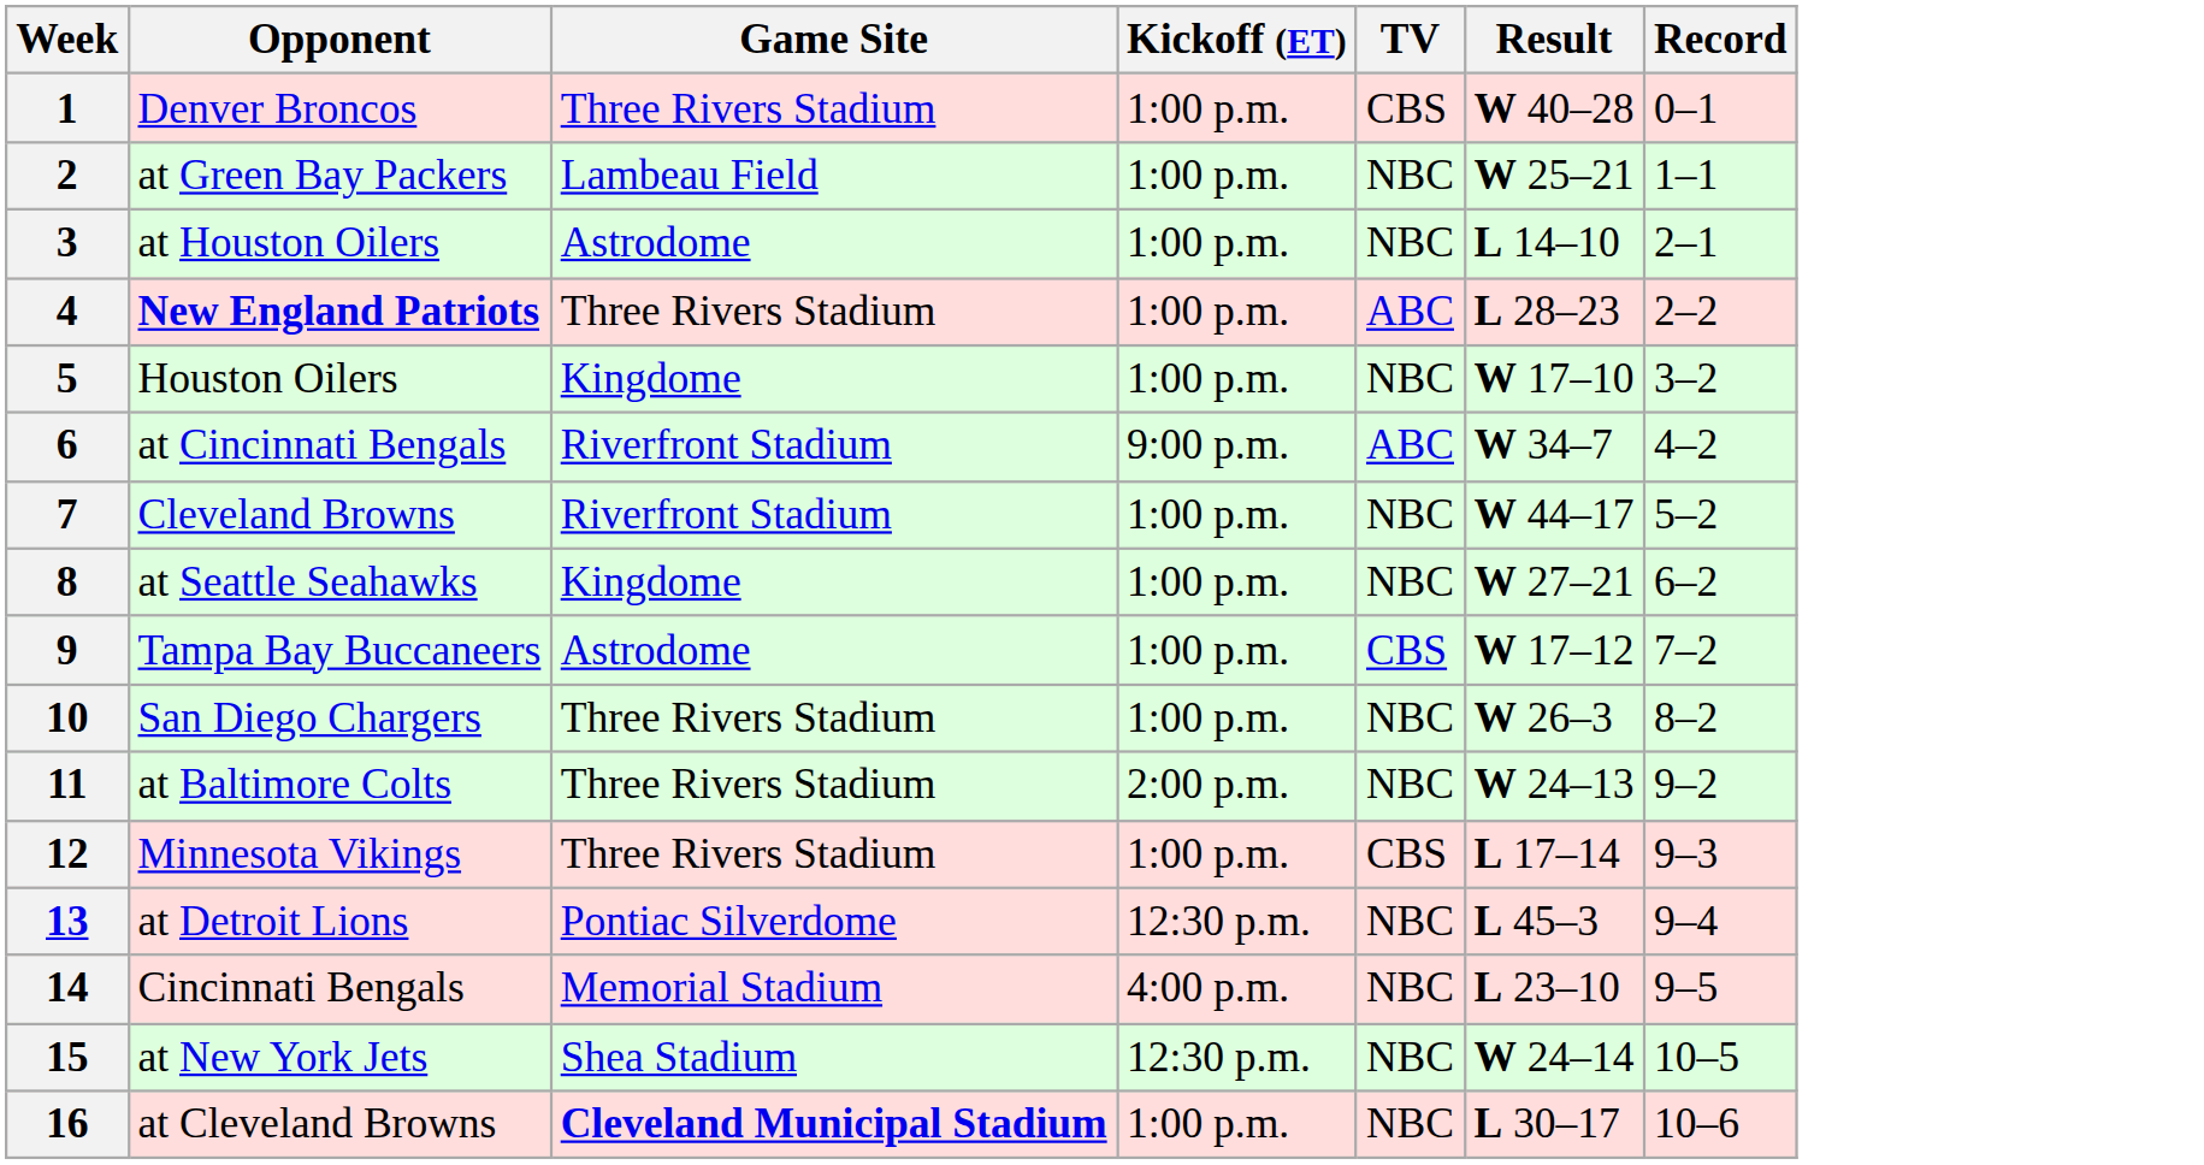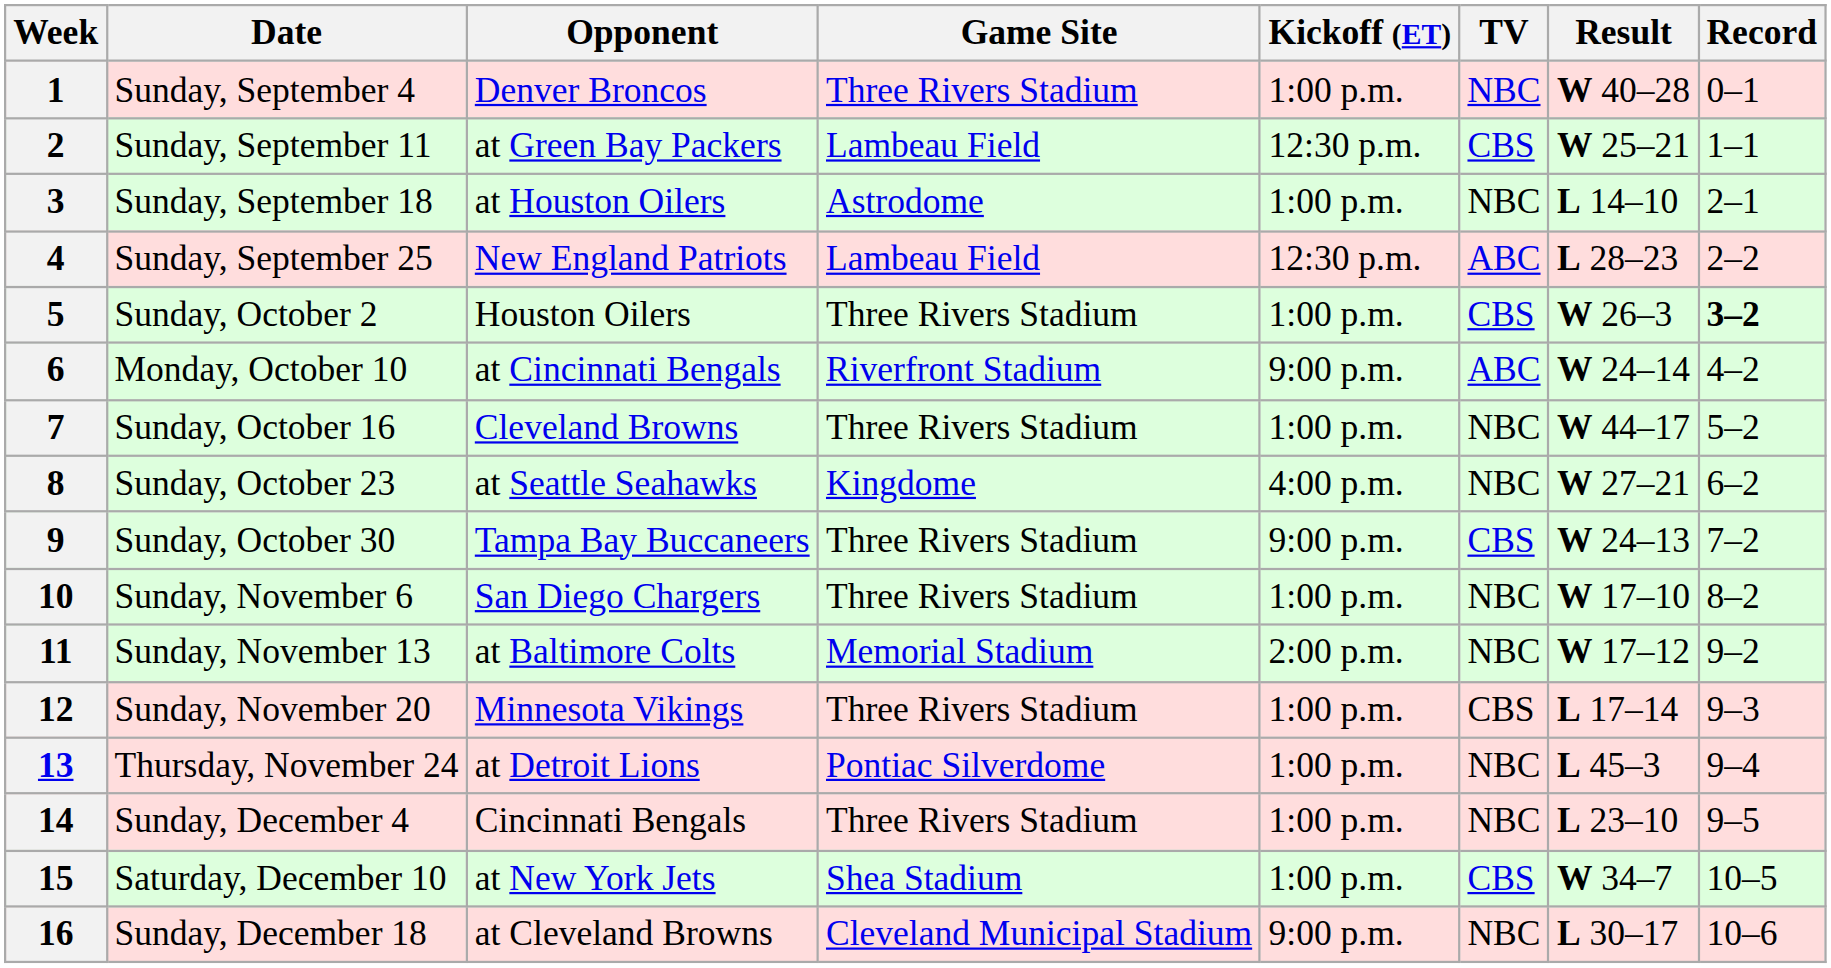 <table class="wikitable">
 <tr>
 <th>Week</th>
+<th>Date</th>
 <th>Opponent</th>
 <th>Game Site</th>
 <th>Kickoff <small>(<a href='#'>ET</a>)</small></th>
 <th>TV</th>
 <th>Result</th>
 <th>Record</th>
 </tr>
 <tr style="background:#ffdddd;">
 <th>1</th>
+<td>Sunday, September 4</td>
 <td><a href='#'>Denver Broncos</a></td>
 <td><a href='#'>Three Rivers Stadium</a></td>
 <td>1:00 p.m.</td>
-<td>CBS</td>
+<td><a href='#'>NBC</a></td>
 <td><strong>W</strong> 40–28</td>
 <td>0–1</td>
 </tr>
 <tr style="background: #ddffdd;">
 <th>2</th>
+<td>Sunday, September 11</td>
 <td>at <a href='#'>Green Bay Packers</a></td>
 <td><a href='#'>Lambeau Field</a></td>
-<td>1:00 p.m.</td>
-<td>NBC</td>
+<td>12:30 p.m.</td>
+<td><a href='#'>CBS</a></td>
 <td><strong>W</strong> 25–21</td>
 <td>1–1</td>
 </tr>
 <tr style="background: #ddffdd;">
 <th>3</th>
+<td>Sunday, September 18</td>
 <td>at <a href='#'>Houston Oilers</a></td>
 <td><a href='#'>Astrodome</a></td>
 <td>1:00 p.m.</td>
 <td>NBC</td>
 <td><strong>L</strong> 14–10</td>
 <td>2–1</td>
 </tr>
 <tr style="background:#ffdddd;">
 <th>4</th>
-<td><strong><a href='#'>New England Patriots</a></strong></td>
-<td>Three Rivers Stadium</td>
-<td>1:00 p.m.</td>
+<td>Sunday, September 25</td>
+<td><a href='#'>New England Patriots</a></td>
+<td><a href='#'>Lambeau Field</a></td>
+<td>12:30 p.m.</td>
 <td><a href='#'>ABC</a></td>
 <td><strong>L</strong> 28–23</td>
 <td>2–2</td>
 </tr>
 <tr style="background: #ddffdd;">
 <th>5</th>
+<td>Sunday, October 2</td>
 <td>Houston Oilers</td>
-<td><a href='#'>Kingdome</a></td>
+<td>Three Rivers Stadium</td>
 <td>1:00 p.m.</td>
-<td>NBC</td>
-<td><strong>W</strong> 17–10</td>
-<td>3–2</td>
+<td><a href='#'>CBS</a></td>
+<td><strong>W</strong> 26–3</td>
+<td><strong>3–2</strong></td>
 </tr>
 <tr style="background: #ddffdd;">
 <th>6</th>
+<td>Monday, October 10</td>
 <td>at <a href='#'>Cincinnati Bengals</a></td>
 <td><a href='#'>Riverfront Stadium</a></td>
 <td>9:00 p.m.</td>
 <td><a href='#'>ABC</a></td>
-<td><strong>W</strong> 34–7</td>
+<td><strong>W</strong> 24–14</td>
 <td>4–2</td>
 </tr>
 <tr style="background: #ddffdd;">
 <th>7</th>
+<td>Sunday, October 16</td>
 <td><a href='#'>Cleveland Browns</a></td>
-<td><a href='#'>Riverfront Stadium</a></td>
+<td>Three Rivers Stadium</td>
 <td>1:00 p.m.</td>
 <td>NBC</td>
 <td><strong>W</strong> 44–17</td>
 <td>5–2</td>
 </tr>
 <tr style="background: #ddffdd;">
 <th>8</th>
+<td>Sunday, October 23</td>
 <td>at <a href='#'>Seattle Seahawks</a></td>
 <td><a href='#'>Kingdome</a></td>
-<td>1:00 p.m.</td>
+<td>4:00 p.m.</td>
 <td>NBC</td>
 <td><strong>W</strong> 27–21</td>
 <td>6–2</td>
 </tr>
 <tr style="background: #ddffdd;">
 <th>9</th>
+<td>Sunday, October 30</td>
 <td><a href='#'>Tampa Bay Buccaneers</a></td>
-<td><a href='#'>Astrodome</a></td>
-<td>1:00 p.m.</td>
+<td>Three Rivers Stadium</td>
+<td>9:00 p.m.</td>
 <td><a href='#'>CBS</a></td>
-<td><strong>W</strong> 17–12</td>
+<td><strong>W</strong> 24–13</td>
 <td>7–2</td>
 </tr>
 <tr style="background: #ddffdd;">
 <th>10</th>
+<td>Sunday, November 6</td>
 <td><a href='#'>San Diego Chargers</a></td>
 <td>Three Rivers Stadium</td>
 <td>1:00 p.m.</td>
 <td>NBC</td>
-<td><strong>W</strong> 26–3</td>
+<td><strong>W</strong> 17–10</td>
 <td>8–2</td>
 </tr>
 <tr style="background: #ddffdd;">
 <th>11</th>
+<td>Sunday, November 13</td>
 <td>at <a href='#'>Baltimore Colts</a></td>
-<td>Three Rivers Stadium</td>
+<td><a href='#'>Memorial Stadium</a></td>
 <td>2:00 p.m.</td>
 <td>NBC</td>
-<td><strong>W</strong> 24–13</td>
+<td><strong>W</strong> 17–12</td>
 <td>9–2</td>
 </tr>
 <tr style="background:#ffdddd;">
 <th>12</th>
+<td>Sunday, November 20</td>
 <td><a href='#'>Minnesota Vikings</a></td>
 <td>Three Rivers Stadium</td>
 <td>1:00 p.m.</td>
 <td>CBS</td>
 <td><strong>L</strong> 17–14</td>
 <td>9–3</td>
 </tr>
 <tr style="background:#ffdddd;">
 <th><a href='#'>13</a></th>
+<td>Thursday, November 24</td>
 <td>at <a href='#'>Detroit Lions</a></td>
 <td><a href='#'>Pontiac Silverdome</a></td>
-<td>12:30 p.m.</td>
+<td>1:00 p.m.</td>
 <td>NBC</td>
 <td><strong>L</strong> 45–3</td>
 <td>9–4</td>
 </tr>
 <tr style="background:#ffdddd;">
 <th>14</th>
+<td>Sunday, December 4</td>
 <td>Cincinnati Bengals</td>
-<td><a href='#'>Memorial Stadium</a></td>
-<td>4:00 p.m.</td>
+<td>Three Rivers Stadium</td>
+<td>1:00 p.m.</td>
 <td>NBC</td>
 <td><strong>L</strong> 23–10</td>
 <td>9–5</td>
 </tr>
 <tr style="background: #ddffdd;">
 <th>15</th>
+<td>Saturday, December 10</td>
 <td>at <a href='#'>New York Jets</a></td>
 <td><a href='#'>Shea Stadium</a></td>
-<td>12:30 p.m.</td>
-<td>NBC</td>
-<td><strong>W</strong> 24–14</td>
+<td>1:00 p.m.</td>
+<td><a href='#'>CBS</a></td>
+<td><strong>W</strong> 34–7</td>
 <td>10–5</td>
 </tr>
 <tr style="background:#ffdddd;">
 <th>16</th>
+<td>Sunday, December 18</td>
 <td>at Cleveland Browns</td>
-<td><strong><a href='#'>Cleveland Municipal Stadium</a></strong></td>
-<td>1:00 p.m.</td>
+<td><a href='#'>Cleveland Municipal Stadium</a></td>
+<td>9:00 p.m.</td>
 <td>NBC</td>
 <td><strong>L</strong> 30–17</td>
 <td>10–6</td>
 </tr>
 </table>
